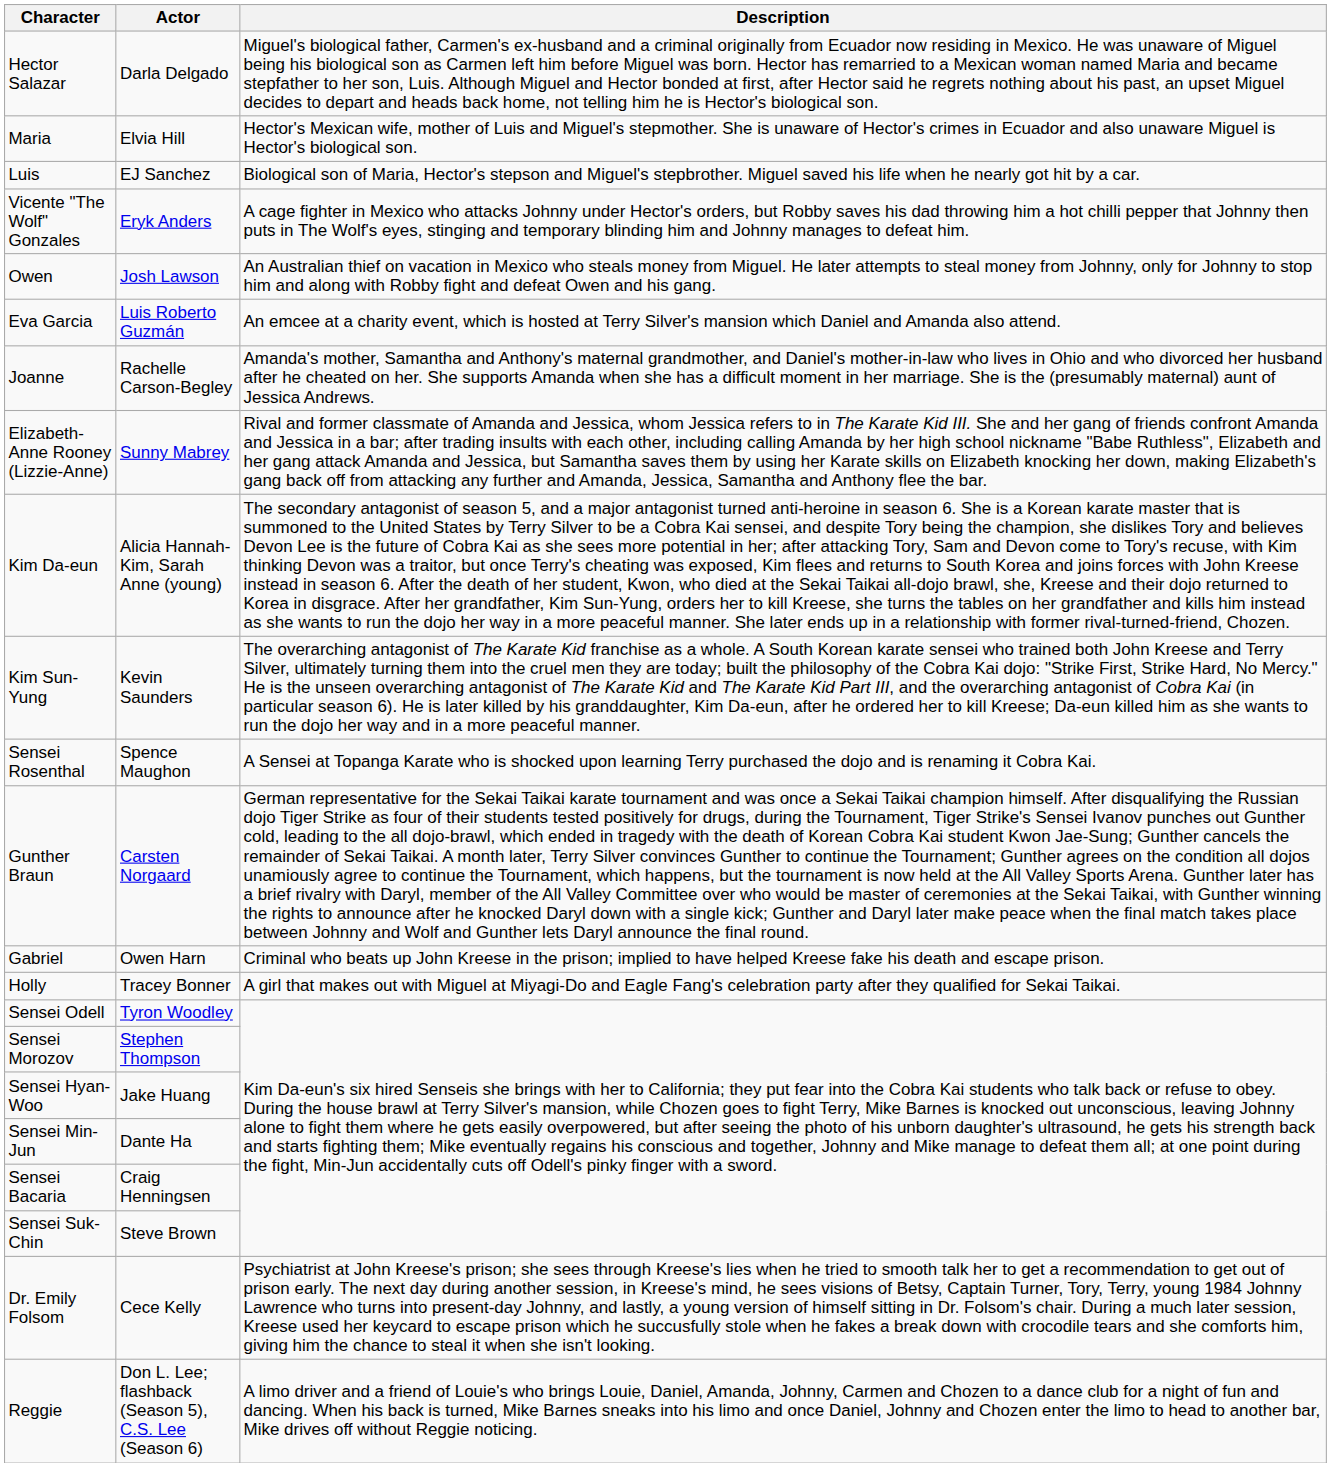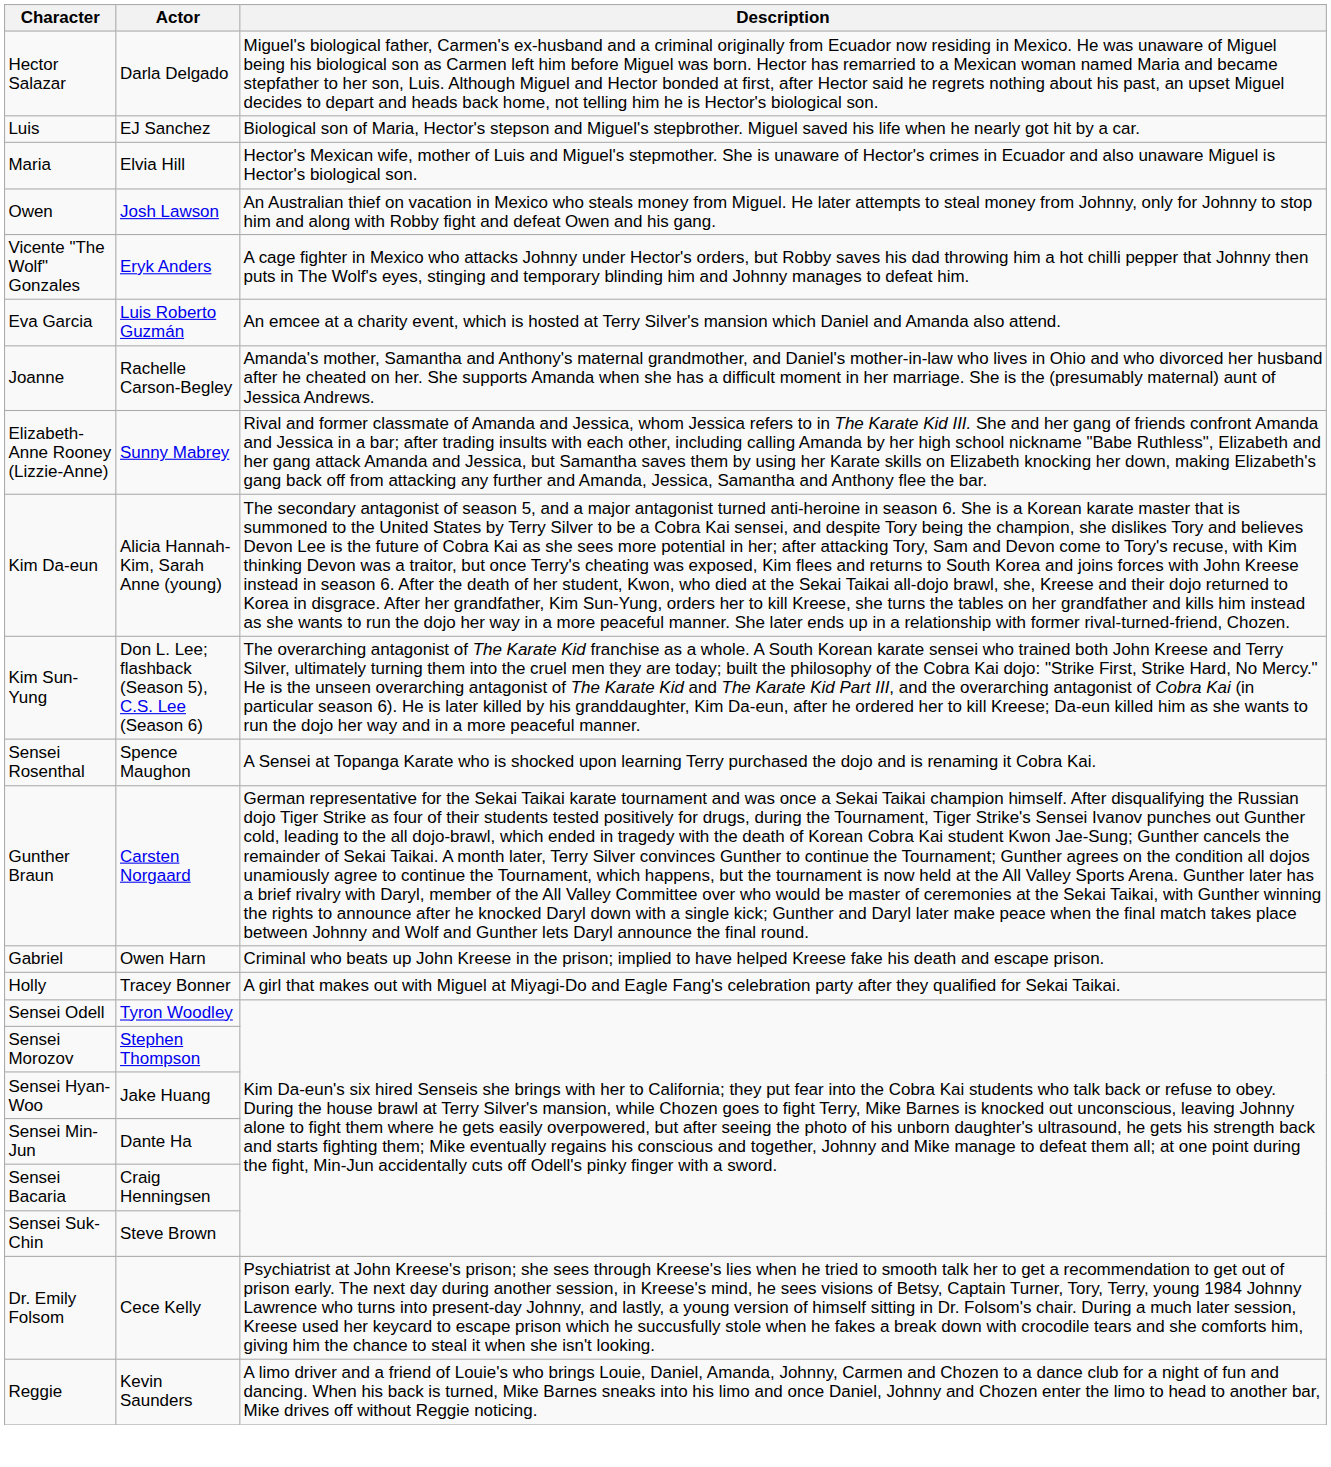 <table class="wikitable">
 <tr>
 <th>Character</th>
 <th>Actor</th>
 <th>Description</th>
 </tr>
 <tr>
 <td>Hector Salazar</td>
 <td>Darla Delgado</td>
 <td>Miguel's biological father, Carmen's ex-husband and a criminal originally from Ecuador now residing in Mexico. He was unaware of Miguel being his biological son as Carmen left him before Miguel was born. Hector has remarried to a Mexican woman named Maria and became stepfather to her son, Luis. Although Miguel and Hector bonded at first, after Hector said he regrets nothing about his past, an upset Miguel decides to depart and heads back home, not telling him he is Hector's biological son.</td>
 </tr>
 <tr>
+<td>Luis</td>
+<td>EJ Sanchez</td>
+<td>Biological son of Maria, Hector's stepson and Miguel's stepbrother. Miguel saved his life when he nearly got hit by a car.</td>
+</tr>
+<tr>
 <td>Maria</td>
 <td>Elvia Hill</td>
 <td>Hector's Mexican wife, mother of Luis and Miguel's stepmother. She is unaware of Hector's crimes in Ecuador and also unaware Miguel is Hector's biological son.</td>
 </tr>
 <tr>
-<td>Luis</td>
-<td>EJ Sanchez</td>
-<td>Biological son of Maria, Hector's stepson and Miguel's stepbrother. Miguel saved his life when he nearly got hit by a car.</td>
+<td>Owen</td>
+<td><a href='#'>Josh Lawson</a></td>
+<td>An Australian thief on vacation in Mexico who steals money from Miguel. He later attempts to steal money from Johnny, only for Johnny to stop him and along with Robby fight and defeat Owen and his gang.</td>
 </tr>
 <tr>
 <td>Vicente "The Wolf" Gonzales</td>
 <td><a href='#'>Eryk Anders</a></td>
 <td>A cage fighter in Mexico who attacks Johnny under Hector's orders, but Robby saves his dad throwing him a hot chilli pepper that Johnny then puts in The Wolf's eyes, stinging and temporary blinding him and Johnny manages to defeat him.</td>
-</tr>
-<tr>
-<td>Owen</td>
-<td><a href='#'>Josh Lawson</a></td>
-<td>An Australian thief on vacation in Mexico who steals money from Miguel. He later attempts to steal money from Johnny, only for Johnny to stop him and along with Robby fight and defeat Owen and his gang.</td>
 </tr>
 <tr>
 <td>Eva Garcia</td>
 <td><a href='#'>Luis Roberto Guzmán</a></td>
 <td>An emcee at a charity event, which is hosted at Terry Silver's mansion which Daniel and Amanda also attend.</td>
 </tr>
 <tr>
 <td>Joanne</td>
 <td>Rachelle Carson-Begley</td>
 <td>Amanda's mother, Samantha and Anthony's maternal grandmother, and Daniel's mother-in-law who lives in Ohio and who divorced her husband after he cheated on her. She supports Amanda when she has a difficult moment in her marriage. She is the (presumably maternal) aunt of Jessica Andrews.</td>
 </tr>
 <tr>
 <td>Elizabeth-Anne Rooney (Lizzie-Anne)</td>
 <td><a href='#'>Sunny Mabrey</a></td>
 <td>Rival and former classmate of Amanda and Jessica, whom Jessica refers to in <em>The Karate Kid III.</em> She and her gang of friends confront Amanda and Jessica in a bar; after trading insults with each other, including calling Amanda by her high school nickname "Babe Ruthless", Elizabeth and her gang attack Amanda and Jessica, but Samantha saves them by using her Karate skills on Elizabeth knocking her down, making Elizabeth's gang back off from attacking any further and Amanda, Jessica, Samantha and Anthony flee the bar.</td>
 </tr>
 <tr>
 <td>Kim Da-eun</td>
 <td>Alicia Hannah-Kim, Sarah Anne (young)</td>
 <td>The secondary antagonist of season 5, and a major antagonist turned anti-heroine in season 6. She is a Korean karate master that is summoned to the United States by Terry Silver to be a Cobra Kai sensei, and despite Tory being the champion, she dislikes Tory and believes Devon Lee is the future of Cobra Kai as she sees more potential in her; after attacking Tory, Sam and Devon come to Tory's recuse, with Kim thinking Devon was a traitor, but once Terry's cheating was exposed, Kim flees and returns to South Korea and joins forces with John Kreese instead in season 6. After the death of her student, Kwon, who died at the Sekai Taikai all-dojo brawl, she, Kreese and their dojo returned to Korea in disgrace. After her grandfather, Kim Sun-Yung, orders her to kill Kreese, she turns the tables on her grandfather and kills him instead as she wants to run the dojo her way in a more peaceful manner. She later ends up in a relationship with former rival-turned-friend, Chozen.</td>
 </tr>
 <tr>
 <td>Kim Sun-Yung</td>
-<td>Kevin Saunders</td>
+<td>Don L. Lee; flashback (Season 5),<br><a href='#'>C.S. Lee</a> (Season 6)</td>
 <td>The overarching antagonist of <em>The Karate Kid</em> franchise as a whole. A South Korean karate sensei who trained both John Kreese and Terry Silver, ultimately turning them into the cruel men they are today; built the philosophy of the Cobra Kai dojo: "Strike First, Strike Hard, No Mercy." He is the unseen overarching antagonist of <em>The Karate Kid</em> and <em>The Karate Kid Part III</em>, and the overarching antagonist of <em>Cobra Kai</em> (in particular season 6). He is later killed by his granddaughter, Kim Da-eun, after he ordered her to kill Kreese; Da-eun killed him as she wants to run the dojo her way and in a more peaceful manner.</td>
 </tr>
 <tr>
 <td>Sensei Rosenthal</td>
 <td>Spence Maughon</td>
 <td>A Sensei at Topanga Karate who is shocked upon learning Terry purchased the dojo and is renaming it Cobra Kai.</td>
 </tr>
 <tr>
 <td>Gunther Braun</td>
 <td><a href='#'>Carsten Norgaard</a></td>
 <td>German representative for the Sekai Taikai karate tournament and was once a Sekai Taikai champion himself. After disqualifying the Russian dojo Tiger Strike as four of their students tested positively for drugs, during the Tournament, Tiger Strike's Sensei Ivanov punches out Gunther cold, leading to the all dojo-brawl, which ended in tragedy with the death of Korean Cobra Kai student Kwon Jae-Sung; Gunther cancels the remainder of Sekai Taikai. A month later, Terry Silver convinces Gunther to continue the Tournament; Gunther agrees on the condition all dojos unamiously agree to continue the Tournament, which happens, but the tournament is now held at the All Valley Sports Arena. Gunther later has a brief rivalry with Daryl, member of the All Valley Committee over who would be master of ceremonies at the Sekai Taikai, with Gunther winning the rights to announce after he knocked Daryl down with a single kick; Gunther and Daryl later make peace when the final match takes place between Johnny and Wolf and Gunther lets Daryl announce the final round.</td>
 </tr>
 <tr>
 <td>Gabriel</td>
 <td>Owen Harn</td>
 <td>Criminal who beats up John Kreese in the prison; implied to have helped Kreese fake his death and escape prison.</td>
 </tr>
 <tr>
 <td>Holly</td>
 <td>Tracey Bonner</td>
 <td>A girl that makes out with Miguel at Miyagi-Do and Eagle Fang's celebration party after they qualified for Sekai Taikai.</td>
 </tr>
 <tr>
 <td>Sensei Odell</td>
 <td><a href='#'>Tyron Woodley</a></td>
 <td rowspan="6">Kim Da-eun's six hired Senseis she brings with her to California; they put fear into the Cobra Kai students who talk back or refuse to obey. During the house brawl at Terry Silver's mansion, while Chozen goes to fight Terry, Mike Barnes is knocked out unconscious, leaving Johnny alone to fight them where he gets easily overpowered, but after seeing the photo of his unborn daughter's ultrasound, he gets his strength back and starts fighting them; Mike eventually regains his conscious and together, Johnny and Mike manage to defeat them all; at one point during the fight, Min-Jun accidentally cuts off Odell's pinky finger with a sword.</td>
 </tr>
 <tr>
 <td>Sensei Morozov</td>
 <td><a href='#'>Stephen Thompson</a></td>
 </tr>
 <tr>
 <td>Sensei Hyan-Woo</td>
 <td>Jake Huang</td>
 </tr>
 <tr>
 <td>Sensei Min-Jun</td>
 <td>Dante Ha</td>
 </tr>
 <tr>
 <td>Sensei Bacaria</td>
 <td>Craig Henningsen</td>
 </tr>
 <tr>
 <td>Sensei Suk-Chin</td>
 <td>Steve Brown</td>
 </tr>
 <tr>
 <td>Dr. Emily Folsom</td>
 <td>Cece Kelly</td>
 <td>Psychiatrist at John Kreese's prison; she sees through Kreese's lies when he tried to smooth talk her to get a recommendation to get out of prison early. The next day during another session, in Kreese's mind, he sees visions of Betsy, Captain Turner, Tory, Terry, young 1984 Johnny Lawrence who turns into present-day Johnny, and lastly, a young version of himself sitting in Dr. Folsom's chair. During a much later session, Kreese used her keycard to escape prison which he succusfully stole when he fakes a break down with crocodile tears and she comforts him, giving him the chance to steal it when she isn't looking.</td>
 </tr>
 <tr>
 <td>Reggie</td>
-<td>Don L. Lee; flashback (Season 5),<br><a href='#'>C.S. Lee</a> (Season 6)</td>
+<td>Kevin Saunders</td>
 <td>A limo driver and a friend of Louie's who brings Louie, Daniel, Amanda, Johnny, Carmen and Chozen to a dance club for a night of fun and dancing. When his back is turned, Mike Barnes sneaks into his limo and once Daniel, Johnny and Chozen enter the limo to head to another bar, Mike drives off without Reggie noticing.</td>
 </tr>
 </table>
